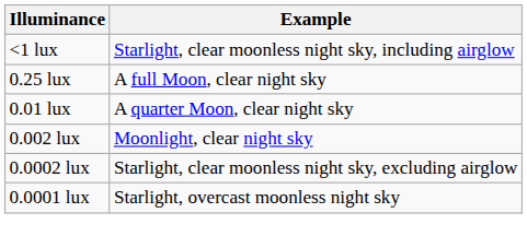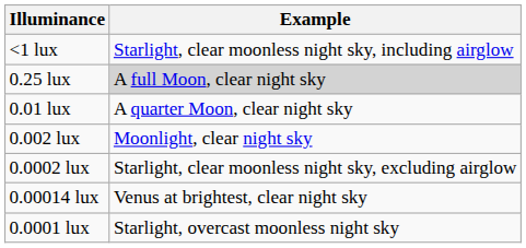 <table class="wikitable">
 <tr>
 <th>Illuminance</th>
 <th>Example</th>
 </tr>
 <tr>
 <td><1 lux</td>
 <td><a href='#'>Starlight</a>, clear moonless night sky, including <a href='#'>airglow</a></td>
 </tr>
 <tr>
 <td>0.25 lux</td>
-<td>A <a href='#'>full Moon</a>, clear night sky</td>
+<td style="background: lightgrey;">A <a href='#'>full Moon</a>, clear night sky</td>
 </tr>
 <tr>
 <td>0.01 lux</td>
 <td>A <a href='#'>quarter Moon</a>, clear night sky</td>
 </tr>
 <tr>
 <td>0.002 lux</td>
 <td><a href='#'>Moonlight</a>, clear <a href='#'>night sky</a></td>
 </tr>
 <tr>
 <td>0.0002 lux</td>
 <td>Starlight, clear moonless night sky, excluding airglow</td>
 </tr>
 <tr>
+<td>0.00014 lux</td>
+<td>Venus at brightest, clear night sky</td>
+</tr>
+<tr>
 <td>0.0001 lux</td>
 <td>Starlight, overcast moonless night sky</td>
 </tr>
 </table>
